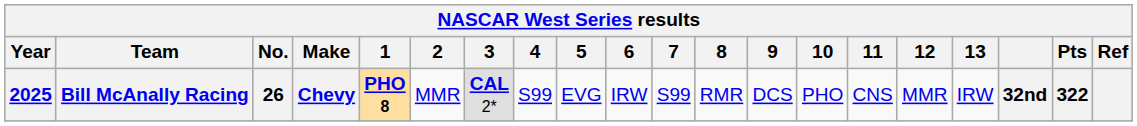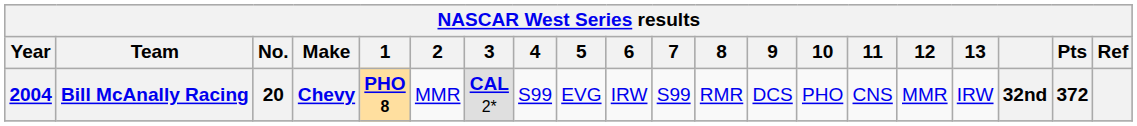 <table class="wikitable" style="text-align:center; font-size:75%">
 <tr>
 <th colspan=23><a href='#'>NASCAR West Series</a> results</th>
 </tr>
 <tr>
 <th>Year</th>
 <th>Team</th>
 <th>No.</th>
 <th>Make</th>
 <th>1</th>
 <th>2</th>
 <th>3</th>
 <th>4</th>
 <th>5</th>
 <th>6</th>
 <th>7</th>
 <th>8</th>
 <th>9</th>
 <th>10</th>
 <th>11</th>
 <th>12</th>
 <th>13</th>
 <th></th>
 <th>Pts</th>
 <th>Ref</th>
 </tr>
 <tr>
-<th><a href='#'>2025</a></th>
+<th><a href='#'>2004</a></th>
 <th><a href='#'>Bill McAnally Racing</a></th>
-<th>26</th>
+<th>20</th>
 <th><a href='#'>Chevy</a></th>
 <td style="background:#FFDF9F;"><strong><a href='#'>PHO</a><br><small>8</small></strong></td>
 <td><a href='#'>MMR</a></td>
 <td style="background:#DFDFDF;"><strong><a href='#'>CAL</a></strong><br><small>2*</small></td>
 <td><a href='#'>S99</a></td>
 <td><a href='#'>EVG</a></td>
 <td><a href='#'>IRW</a></td>
 <td><a href='#'>S99</a></td>
 <td><a href='#'>RMR</a></td>
 <td><a href='#'>DCS</a></td>
 <td><a href='#'>PHO</a></td>
 <td><a href='#'>CNS</a></td>
 <td><a href='#'>MMR</a></td>
 <td><a href='#'>IRW</a></td>
 <th>32nd</th>
-<th>322</th>
+<th>372</th>
 <th></th>
 </tr>
 </table>
